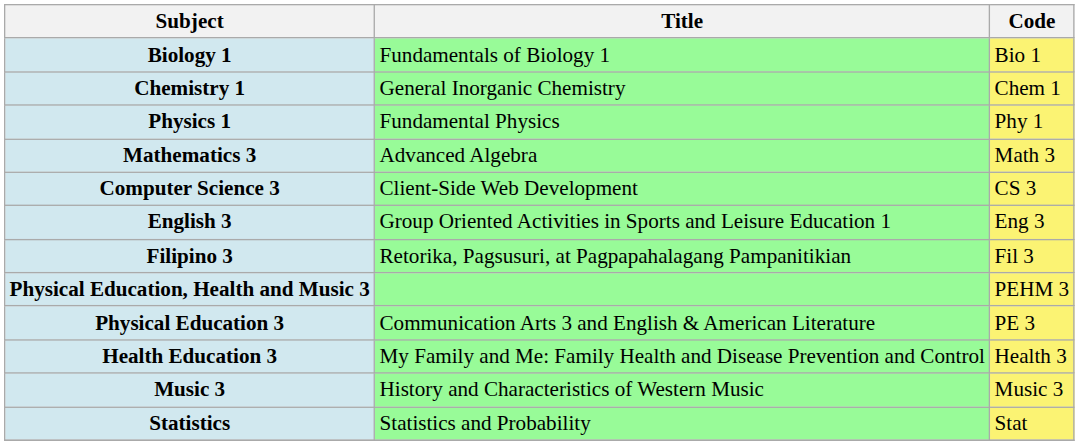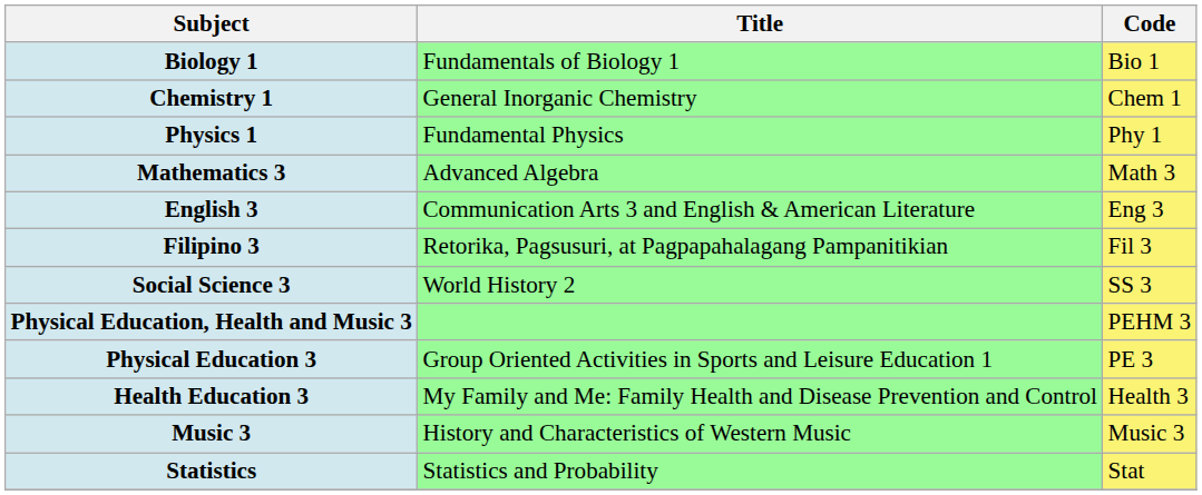 <table class="wikitable collapsible collapsed">
 <tr>
 <th>Subject</th>
 <th>Title</th>
 <th>Code</th>
 </tr>
 <tr>
 <th style="background:#D1E8EF">Biology 1</th>
 <td style="background:#98FB98;">Fundamentals of Biology 1</td>
 <td style="background:#FBF373;">Bio 1</td>
 </tr>
 <tr>
 <th style="background:#D1E8EF">Chemistry 1</th>
 <td style="background:#98FB98;">General Inorganic Chemistry</td>
 <td style="background:#FBF373;">Chem 1</td>
 </tr>
 <tr>
 <th style="background:#D1E8EF">Physics 1</th>
 <td style="background:#98FB98;">Fundamental Physics</td>
 <td style="background:#FBF373;">Phy 1</td>
 </tr>
 <tr>
 <th style="background:#D1E8EF">Mathematics 3</th>
 <td style="background:#98FB98;">Advanced Algebra</td>
 <td style="background:#FBF373;">Math 3</td>
 </tr>
 <tr>
-<th style="background:#D1E8EF">Computer Science 3</th>
-<td style="background:#98FB98;">Client-Side Web Development</td>
-<td style="background:#FBF373;">CS 3</td>
-</tr>
-<tr>
 <th style="background:#D1E8EF">English 3</th>
-<td style="background:#98FB98;">Group Oriented Activities in Sports and Leisure Education 1</td>
+<td style="background:#98FB98;">Communication Arts 3 and English & American Literature</td>
 <td style="background:#FBF373;">Eng 3</td>
 </tr>
 <tr>
 <th style="background:#D1E8EF">Filipino 3</th>
 <td style="background:#98FB98;">Retorika, Pagsusuri, at Pagpapahalagang Pampanitikian</td>
 <td style="background:#FBF373;">Fil 3</td>
 </tr>
 <tr>
+<th style="background:#D1E8EF">Social Science 3</th>
+<td style="background:#98FB98;">World History 2</td>
+<td style="background:#FBF373;">SS 3</td>
+</tr>
+<tr>
 <th style="background:#D1E8EF">Physical Education, Health and Music 3</th>
 <td style="background:#98FB98;"></td>
 <td style="background:#FBF373;">PEHM 3</td>
 </tr>
 <tr>
 <th style="background:#D1E8EF">Physical Education 3</th>
-<td style="background:#98FB98;">Communication Arts 3 and English & American Literature</td>
+<td style="background:#98FB98;">Group Oriented Activities in Sports and Leisure Education 1</td>
 <td style="background:#FBF373;">PE 3</td>
 </tr>
 <tr>
 <th style="background:#D1E8EF">Health Education 3</th>
 <td style="background:#98FB98;">My Family and Me: Family Health and Disease Prevention and Control</td>
 <td style="background:#FBF373;">Health 3</td>
 </tr>
 <tr>
 <th style="background:#D1E8EF">Music 3</th>
 <td style="background:#98FB98;">History and Characteristics of Western Music</td>
 <td style="background:#FBF373;">Music 3</td>
 </tr>
 <tr>
 <th style="background:#D1E8EF">Statistics</th>
 <td style="background:#98FB98;">Statistics and Probability</td>
 <td style="background:#FBF373;">Stat</td>
 </tr>
 <tr>
 </tr>
 </table>
